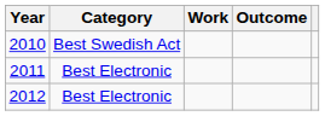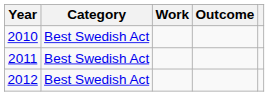 <table class="wikitable plainrowheaders" style="text-align:center;">
 <tr>
 <th>Year</th>
 <th>Category</th>
 <th>Work</th>
 <th>Outcome</th>
 <th></th>
 </tr>
 <tr>
 <td rowspan="1"><a href='#'>2010</a></td>
 <td><a href='#'>Best Swedish Act</a></td>
 <td></td>
 <td></td>
 <td></td>
 </tr>
 <tr>
 <td rowspan="1"><a href='#'>2011</a></td>
-<td><a href='#'>Best Electronic</a></td>
+<td><a href='#'>Best Swedish Act</a></td>
 <td></td>
 <td></td>
 <td></td>
 </tr>
 <tr>
 <td><a href='#'>2012</a></td>
-<td><a href='#'>Best Electronic</a></td>
+<td><a href='#'>Best Swedish Act</a></td>
 <td></td>
 <td></td>
 <td></td>
 </tr>
 </table>
